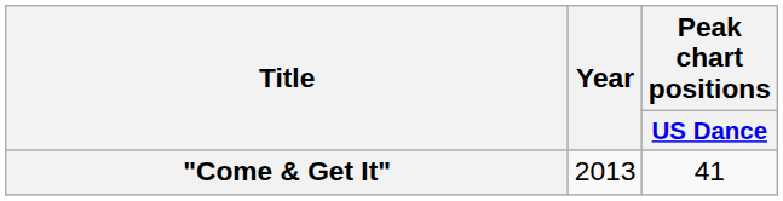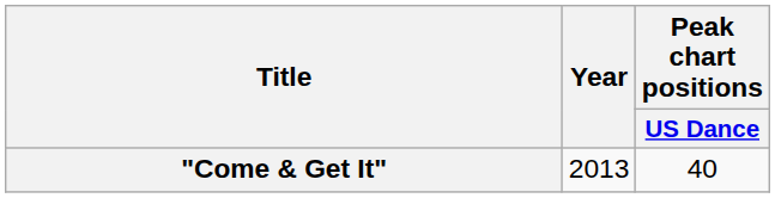 <table class="wikitable plainrowheaders" style="text-align:center;">
 <tr>
 <th scope="col" rowspan="2" style="width:20em;">Title</th>
 <th scope="col" rowspan="2" style="width:1em;">Year</th>
 <th scope="col" colspan="1">Peak chart positions</th>
 </tr>
 <tr>
 <th scope="col" style="width:2.9em;font-size:90%;"><a href='#'>US Dance</a><br></th>
 </tr>
 <tr>
 <th scope="row">"Come & Get It"</th>
 <td>2013</td>
-<td>41</td>
+<td>40</td>
 </tr>
 </table>
